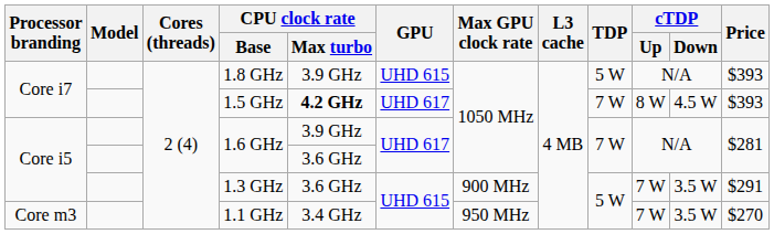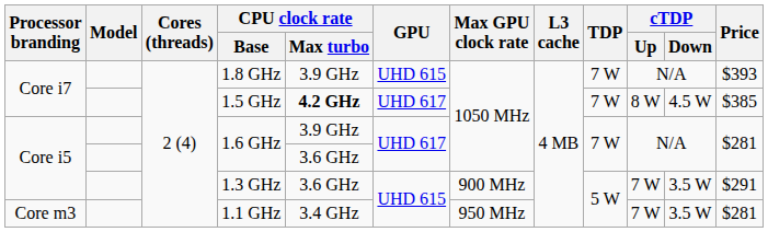 <table class="wikitable sortable" style="text-align: center;">
 <tr>
 <th rowspan="2">Processor<br>branding</th>
 <th rowspan="2">Model</th>
 <th rowspan="2">Cores<br>(threads)</th>
 <th colspan="2">CPU <a href='#'>clock rate</a></th>
 <th rowspan="2">GPU</th>
 <th rowspan="2">Max GPU<br>clock rate</th>
 <th rowspan="2">L3<br>cache</th>
 <th rowspan="2">TDP</th>
 <th colspan="2"><a href='#'>cTDP</a></th>
 <th rowspan="2">Price</th>
 </tr>
 <tr>
 <th>Base</th>
 <th>Max <a href='#'>turbo</a></th>
 <th>Up</th>
 <th>Down</th>
 </tr>
 <tr>
 <td rowspan="2">Core i7</td>
 <td> </td>
 <td rowspan="6">2 (4)</td>
 <td>1.8 GHz</td>
 <td>3.9 GHz</td>
 <td><a href='#'>UHD 615</a></td>
 <td rowspan="4">1050 MHz</td>
 <td rowspan="6">4 MB</td>
-<td>5 W</td>
+<td>7 W</td>
 <td colspan="2">N/A</td>
 <td>$393</td>
 </tr>
 <tr>
 <td></td>
 <td>1.5 GHz</td>
 <td><strong>4.2 GHz</strong></td>
 <td><a href='#'>UHD 617</a></td>
 <td>7 W</td>
 <td>8 W</td>
 <td>4.5 W</td>
-<td>$393</td>
+<td>$385</td>
 </tr>
 <tr>
 <td rowspan="3">Core i5</td>
 <td></td>
 <td rowspan="2">1.6 GHz</td>
 <td>3.9 GHz</td>
 <td rowspan="2"><a href='#'>UHD 617</a></td>
 <td rowspan="2">7 W</td>
 <td colspan="2" rowspan="2">N/A</td>
 <td rowspan="2">$281</td>
 </tr>
 <tr>
 <td></td>
 <td>3.6 GHz</td>
 </tr>
 <tr>
 <td></td>
 <td>1.3 GHz</td>
 <td>3.6 GHz</td>
 <td rowspan="2"><a href='#'>UHD 615</a></td>
 <td>900 MHz</td>
 <td rowspan="2">5 W</td>
 <td>7 W</td>
 <td>3.5 W</td>
 <td>$291</td>
 </tr>
 <tr>
 <td>Core m3</td>
 <td></td>
 <td>1.1 GHz</td>
 <td>3.4 GHz</td>
 <td>950 MHz</td>
 <td>7 W</td>
 <td>3.5 W</td>
-<td>$270</td>
+<td>$281</td>
 </tr>
 </table>
